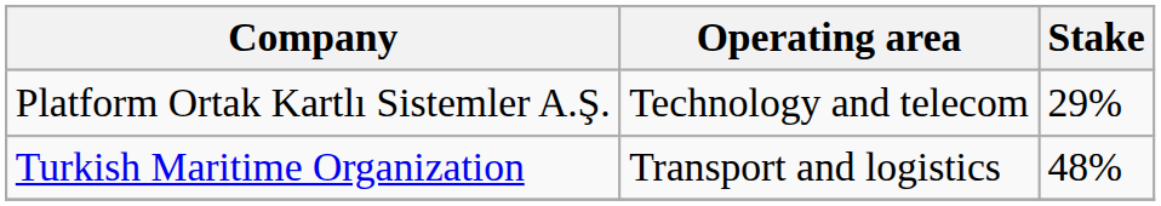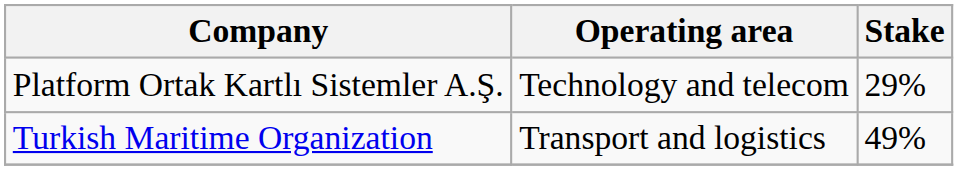 <table class="wikitable sortable">
 <tr>
 <th>Company</th>
 <th>Operating area</th>
 <th>Stake</th>
 </tr>
 <tr>
 <td>Platform Ortak Kartlı Sistemler A.Ş.</td>
 <td>Technology and telecom</td>
 <td>29%</td>
 </tr>
 <tr>
 <td><a href='#'>Turkish Maritime Organization</a></td>
 <td>Transport and logistics</td>
-<td>48%</td>
+<td>49%</td>
 </tr>
 <tr>
 </tr>
 </table>
